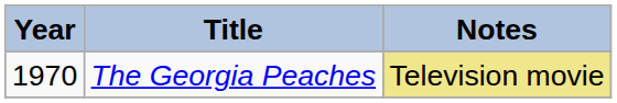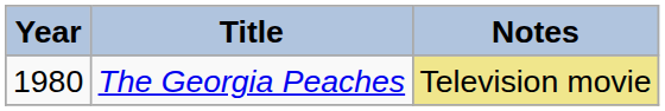 <table class="wikitable" style="font-size:95%;">
 <tr>
 <th style="background:#B0C4DE;">Year</th>
 <th style="background:#B0C4DE;">Title</th>
 <th style="background:#B0C4DE;">Notes</th>
 </tr>
 <tr>
-<td>1970</td>
+<td>1980</td>
 <td><em><a href='#'>The Georgia Peaches</a></em></td>
 <td style="background: khaki;">Television movie</td>
 </tr>
 </table>
